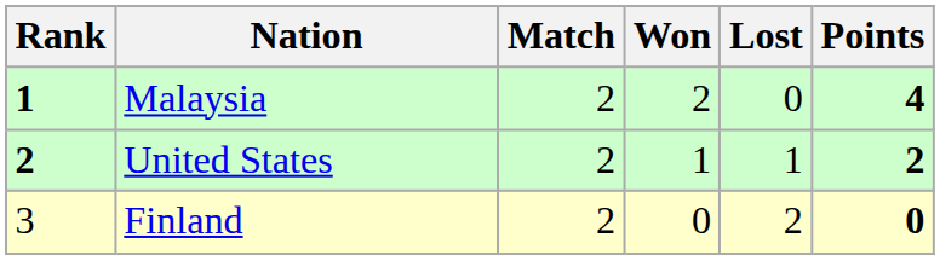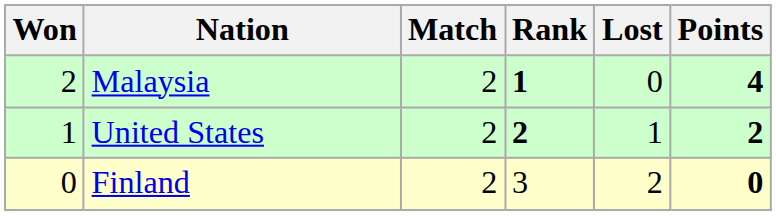 <table class="wikitable">
 <tr>
-<th width=20>Rank</th>
+<th width=20>Won</th>
 <th width=150>Nation</th>
 <th width=20>Match</th>
-<th width=20>Won</th>
+<th width=20>Rank</th>
 <th width=20>Lost</th>
 <th width=20>Points</th>
 </tr>
 <tr style="text-align:right; background:#cfc;">
-<td align="left"><strong>1</strong></td>
+<td>2</td>
 <td style="text-align:left;"> <a href='#'>Malaysia</a></td>
 <td>2</td>
-<td>2</td>
+<td align="left"><strong>1</strong></td>
 <td>0</td>
 <td><strong>4</strong></td>
 </tr>
 <tr style="text-align:right; background:#cfc;">
-<td align="left"><strong>2</strong></td>
+<td>1</td>
 <td style="text-align:left;"> <a href='#'>United States</a></td>
 <td>2</td>
-<td>1</td>
+<td align="left"><strong>2</strong></td>
 <td>1</td>
 <td><strong>2</strong></td>
 </tr>
 <tr style="text-align:right; background:#ffc;">
-<td align="left">3</td>
+<td>0</td>
 <td style="text-align:left;"> <a href='#'>Finland</a></td>
 <td>2</td>
-<td>0</td>
+<td align="left">3</td>
 <td>2</td>
 <td><strong>0</strong></td>
 </tr>
 </table>
